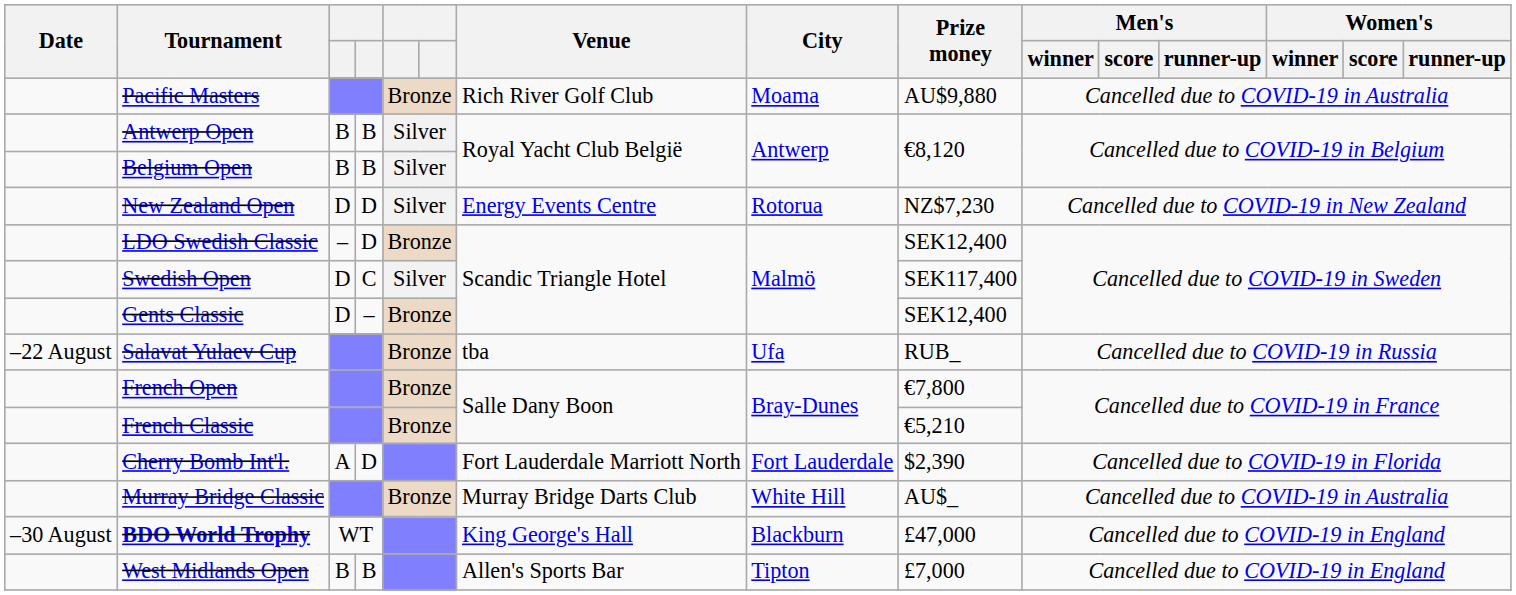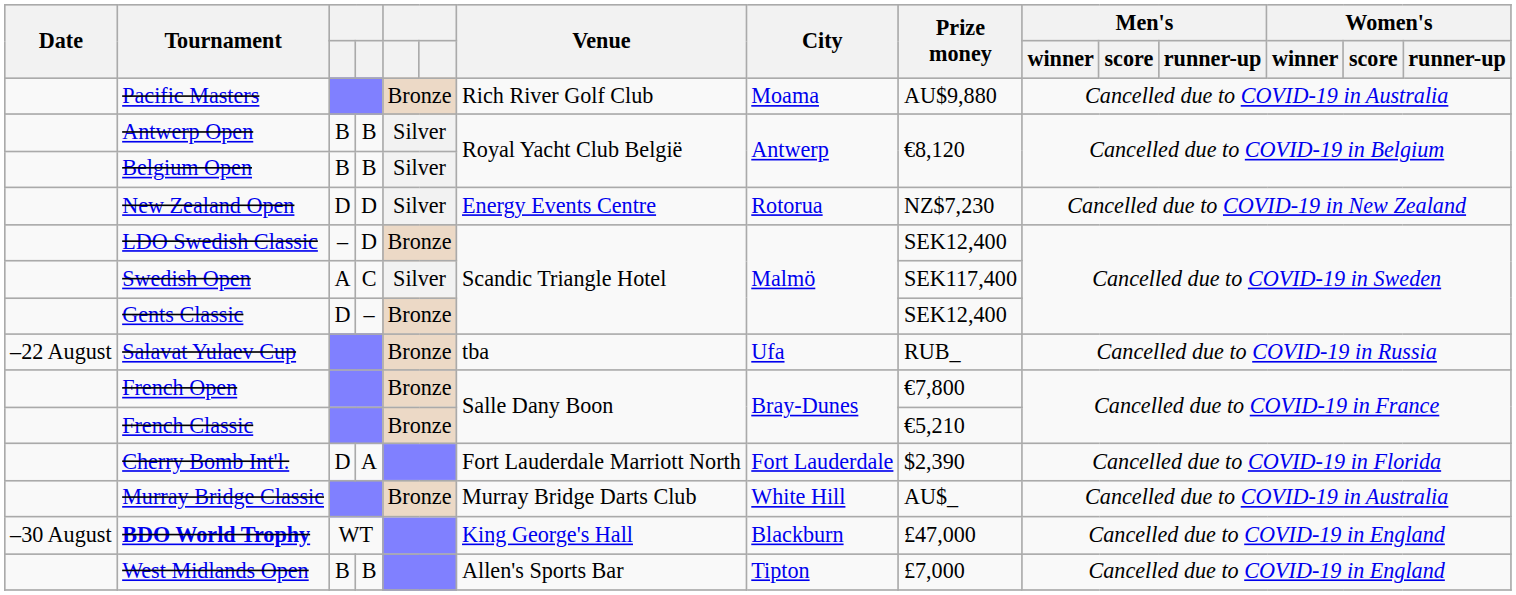 <table class="wikitable sortable" style="font-size: 85%">
 <tr>
 <th rowspan="2">Date</th>
 <th rowspan="2">Tournament</th>
 <th colspan="2"></th>
 <th colspan="2"></th>
 <th rowspan="2">Venue</th>
 <th rowspan="2">City</th>
 <th rowspan="2" class=unsortable>Prize<br>money</th>
 <th colspan="3">Men's</th>
 <th colspan="3">Women's</th>
 </tr>
 <tr>
 <th></th>
 <th></th>
 <th></th>
 <th></th>
 <th>winner</th>
 <th>score</th>
 <th>runner-up</th>
 <th>winner</th>
 <th>score</th>
 <th>runner-up</th>
 </tr>
 <tr>
 <td></td>
 <td><s><a href='#'>Pacific Masters</a></s></td>
 <td colspan=2 style="background:#8080ff"></td>
 <td colspan=2 bgcolor="ecd9c6" align="center">Bronze</td>
 <td>Rich River Golf Club</td>
 <td> <a href='#'>Moama</a></td>
 <td>AU$9,880</td>
 <td colspan=6 align=center><em>Cancelled due to <a href='#'>COVID-19 in Australia</a></em></td>
 </tr>
 <tr>
 <td></td>
 <td><s><a href='#'>Antwerp Open</a></s></td>
 <td align="center">B</td>
 <td align="center">B</td>
 <td colspan=2 bgcolor="f2f2f2" align="center">Silver</td>
 <td rowspan=2>Royal Yacht Club België</td>
 <td rowspan=2> <a href='#'>Antwerp</a></td>
 <td rowspan=2>€8,120</td>
 <td rowspan=2 colspan=6 align=center><em>Cancelled due to <a href='#'>COVID-19 in Belgium</a></em></td>
 </tr>
 <tr>
 <td></td>
 <td><s><a href='#'>Belgium Open</a></s></td>
 <td align="center">B</td>
 <td align="center">B</td>
 <td colspan=2 bgcolor="f2f2f2" align="center">Silver</td>
 </tr>
 <tr>
 <td></td>
 <td><s><a href='#'>New Zealand Open</a></s></td>
 <td align="center">D</td>
 <td align="center">D</td>
 <td colspan=2 bgcolor="f2f2f2" align="center">Silver</td>
 <td><a href='#'>Energy Events Centre</a></td>
 <td> <a href='#'>Rotorua</a></td>
 <td>NZ$7,230</td>
 <td colspan=6 align=center><em>Cancelled due to <a href='#'>COVID-19 in New Zealand</a></em></td>
 </tr>
 <tr>
 <td></td>
 <td><s><a href='#'>LDO Swedish Classic</a></s></td>
 <td align="center">–</td>
 <td align="center">D</td>
 <td colspan=2 bgcolor="ecd9c6" align="center">Bronze</td>
 <td rowspan=3>Scandic Triangle Hotel</td>
 <td rowspan=3> <a href='#'>Malmö</a></td>
 <td>SEK12,400</td>
 <td rowspan=3 colspan=6 align=center><em>Cancelled due to <a href='#'>COVID-19 in Sweden</a></em></td>
 </tr>
 <tr>
 <td></td>
 <td><s><a href='#'>Swedish Open</a></s></td>
-<td align="center">D</td>
+<td align="center">A</td>
 <td align="center">C</td>
 <td colspan=2 bgcolor="f2f2f2" align="center">Silver</td>
 <td>SEK117,400</td>
 </tr>
 <tr>
 <td></td>
 <td><s><a href='#'>Gents Classic</a></s></td>
 <td align="center">D</td>
 <td align="center">–</td>
 <td colspan=2 bgcolor="ecd9c6" align="center">Bronze</td>
 <td>SEK12,400</td>
 </tr>
 <tr>
 <td>–22 August</td>
 <td><s><a href='#'>Salavat Yulaev Cup</a></s></td>
 <td colspan=2 style="background:#8080ff"></td>
 <td colspan=2 bgcolor="ecd9c6" align="center">Bronze</td>
 <td>tba</td>
 <td> <a href='#'>Ufa</a></td>
 <td>RUB_</td>
 <td colspan=6 align=center><em>Cancelled due to <a href='#'>COVID-19 in Russia</a></em></td>
 </tr>
 <tr>
 <td></td>
 <td><s><a href='#'>French Open</a></s></td>
 <td colspan=2 style="background:#8080ff"></td>
 <td colspan=2 bgcolor="ecd9c6" align="center">Bronze</td>
 <td rowspan=2>Salle Dany Boon</td>
 <td rowspan=2> <a href='#'>Bray-Dunes</a></td>
 <td>€7,800</td>
 <td rowspan=2 colspan=6 align=center><em>Cancelled due to <a href='#'>COVID-19 in France</a></em></td>
 </tr>
 <tr>
 <td></td>
 <td><s><a href='#'>French Classic</a></s></td>
 <td colspan=2 style="background:#8080ff"></td>
 <td colspan=2 bgcolor="ecd9c6" align="center">Bronze</td>
 <td>€5,210</td>
 </tr>
 <tr>
 <td></td>
 <td><s><a href='#'>Cherry Bomb Int'l.</a></s></td>
+<td align="center">D</td>
 <td align="center">A</td>
-<td align="center">D</td>
 <td colspan=2 style="background:#8080ff"></td>
 <td>Fort Lauderdale Marriott North</td>
 <td> <a href='#'>Fort Lauderdale</a></td>
 <td>$2,390</td>
 <td colspan=6 align=center><em>Cancelled due to <a href='#'>COVID-19 in Florida</a></em></td>
 </tr>
 <tr>
 <td></td>
 <td><s><a href='#'>Murray Bridge Classic</a></s></td>
 <td colspan=2 style="background:#8080ff"></td>
 <td colspan=2 bgcolor="ecd9c6" align="center">Bronze</td>
 <td>Murray Bridge Darts Club</td>
 <td> <a href='#'>White Hill</a></td>
 <td>AU$_</td>
 <td colspan=6 align=center><em>Cancelled due to <a href='#'>COVID-19 in Australia</a></em></td>
 </tr>
 <tr>
 <td>–30 August</td>
 <td><strong><s><a href='#'>BDO World Trophy</a></s></strong></td>
 <td colspan=2 align="center">WT</td>
 <td colspan=2 style="background:#8080ff"></td>
 <td><a href='#'>King George's Hall</a></td>
 <td> <a href='#'>Blackburn</a></td>
 <td>£47,000</td>
 <td colspan=6 align=center><em>Cancelled due to <a href='#'>COVID-19 in England</a></em></td>
 </tr>
 <tr>
 <td></td>
 <td><s><a href='#'>West Midlands Open</a></s></td>
 <td align="center">B</td>
 <td align="center">B</td>
 <td colspan=2 style="background:#8080ff"></td>
 <td>Allen's Sports Bar</td>
 <td> <a href='#'>Tipton</a></td>
 <td>£7,000</td>
 <td rowspan=1 colspan=6 align=center><em>Cancelled due to <a href='#'>COVID-19 in England</a></em></td>
 </tr>
 </table>
